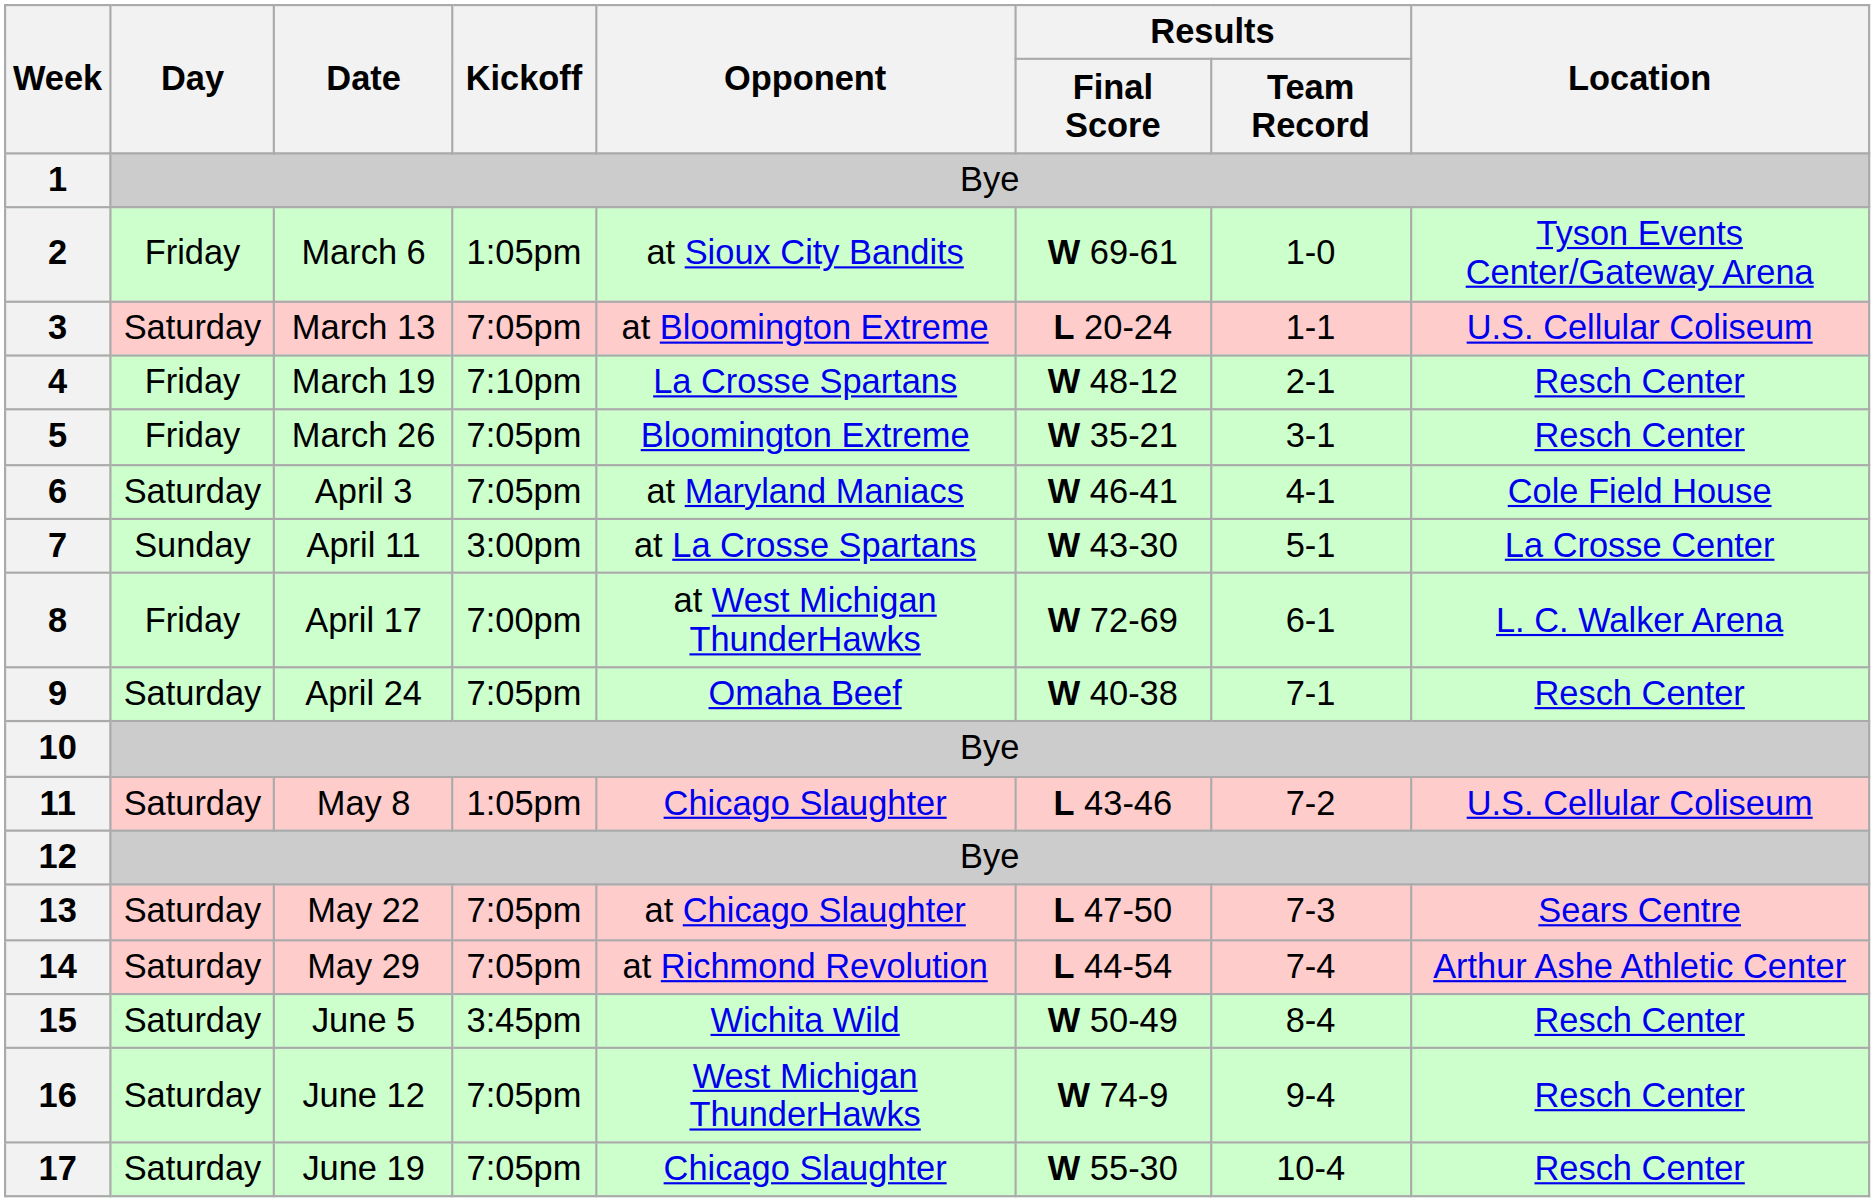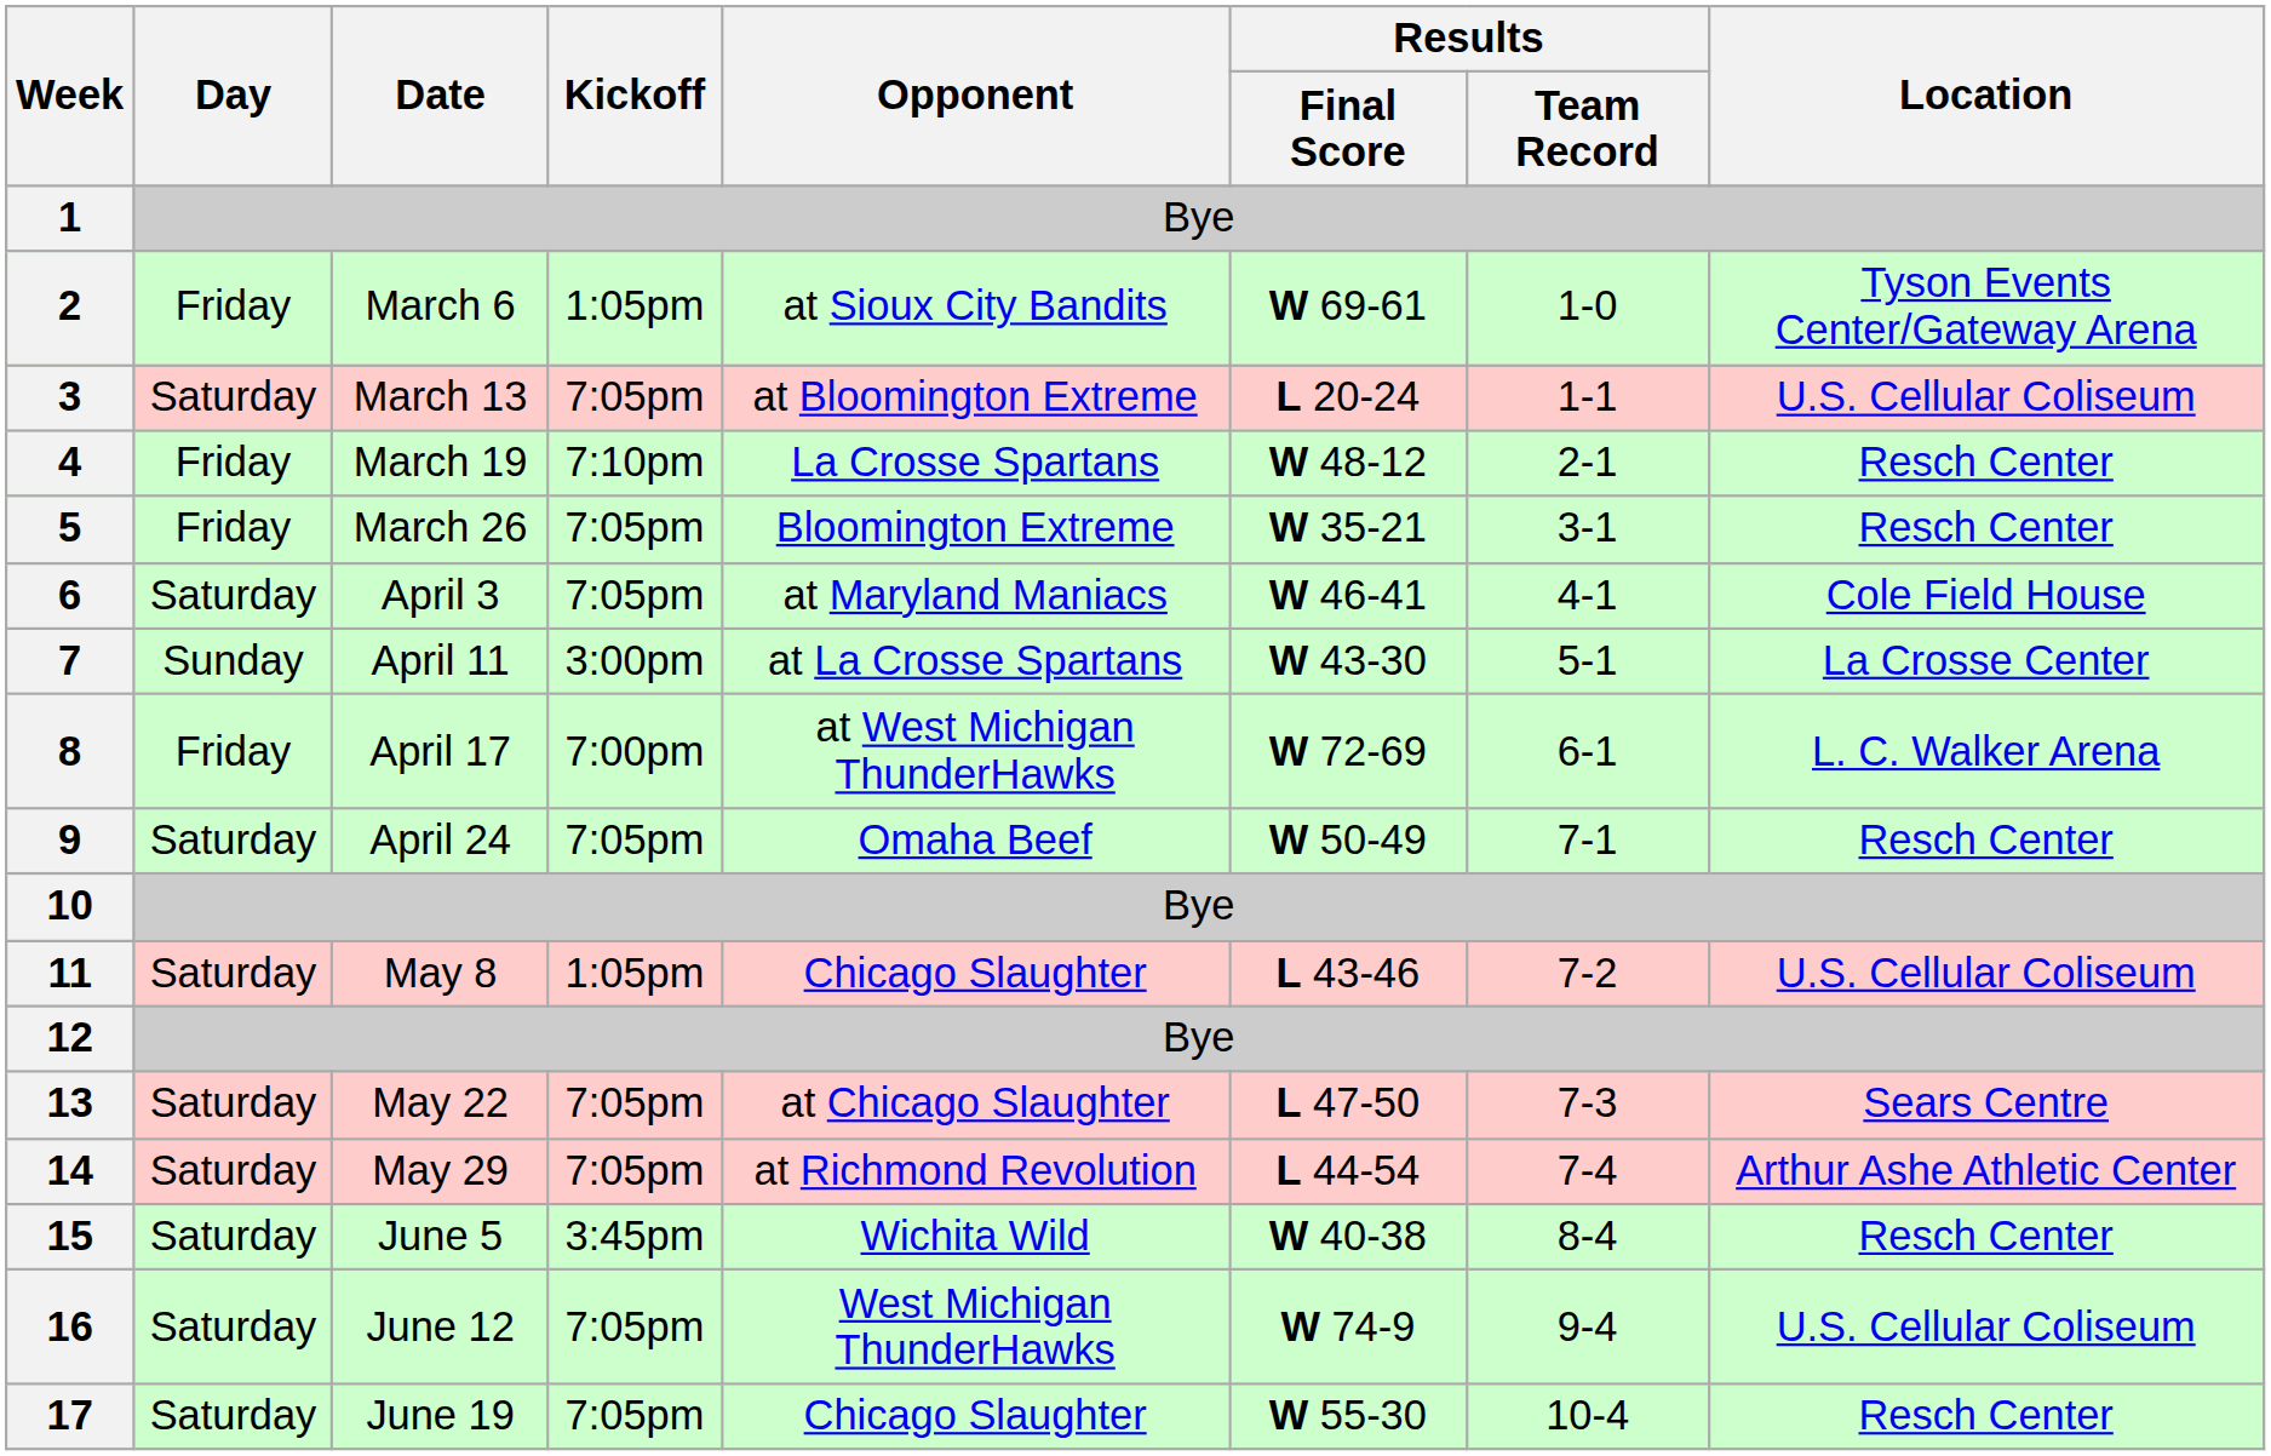 <table class="wikitable">
 <tr>
 <th rowspan="2" width="40">Week</th>
 <th rowspan="2" width="70">Day</th>
 <th rowspan="2" width="80">Date</th>
 <th rowspan="2" width="60">Kickoff</th>
 <th rowspan="2" width="200">Opponent</th>
 <th colspan="2" width="180">Results</th>
 <th rowspan="2" width="220">Location</th>
 </tr>
 <tr>
 <th width="90">Final Score</th>
 <th width="90">Team Record</th>
 </tr>
 <tr style="background: #CCCCCC;">
 <th>1</th>
 <td colSpan=7 align="center">Bye</td>
 </tr>
 <tr align="center" bgcolor="#CCFFCC">
 <th>2</th>
 <td align="center">Friday</td>
 <td align="center">March 6</td>
 <td align="center">1:05pm</td>
 <td align="center">at <a href='#'>Sioux City Bandits</a></td>
 <td align="center"><strong>W</strong> 69-61</td>
 <td align="center">1-0</td>
 <td align="center"><a href='#'>Tyson Events Center/Gateway Arena</a></td>
 </tr>
 <tr align="center" bgcolor="#FFCCCC">
 <th>3</th>
 <td align="center">Saturday</td>
 <td align="center">March 13</td>
 <td align="center">7:05pm</td>
 <td align="center">at <a href='#'>Bloomington Extreme</a></td>
 <td align="center"><strong>L</strong> 20-24</td>
 <td align="center">1-1</td>
 <td align="center"><a href='#'>U.S. Cellular Coliseum</a></td>
 </tr>
 <tr align="center" bgcolor="#CCFFCC">
 <th>4</th>
 <td align="center">Friday</td>
 <td align="center">March 19</td>
 <td align="center">7:10pm</td>
 <td align="center"><a href='#'>La Crosse Spartans</a></td>
 <td align="center"><strong>W</strong> 48-12</td>
 <td align="center">2-1</td>
 <td align="center"><a href='#'>Resch Center</a></td>
 </tr>
 <tr align="center" bgcolor="#CCFFCC">
 <th>5</th>
 <td align="center">Friday</td>
 <td align="center">March 26</td>
 <td align="center">7:05pm</td>
 <td align="center"><a href='#'>Bloomington Extreme</a></td>
 <td align="center"><strong>W</strong> 35-21</td>
 <td align="center">3-1</td>
 <td align="center"><a href='#'>Resch Center</a></td>
 </tr>
 <tr align="center" bgcolor="#CCFFCC">
 <th>6</th>
 <td align="center">Saturday</td>
 <td align="center">April 3</td>
 <td align="center">7:05pm</td>
 <td align="center">at <a href='#'>Maryland Maniacs</a></td>
 <td align="center"><strong>W</strong> 46-41</td>
 <td align="center">4-1</td>
 <td align="center"><a href='#'>Cole Field House</a></td>
 </tr>
 <tr align="center" bgcolor="#CCFFCC">
 <th>7</th>
 <td align="center">Sunday</td>
 <td align="center">April 11</td>
 <td align="center">3:00pm</td>
 <td align="center">at <a href='#'>La Crosse Spartans</a></td>
 <td align="center"><strong>W</strong> 43-30</td>
 <td align="center">5-1</td>
 <td align="center"><a href='#'>La Crosse Center</a></td>
 </tr>
 <tr align="center" bgcolor="#CCFFCC">
 <th>8</th>
 <td align="center">Friday</td>
 <td align="center">April 17</td>
 <td align="center">7:00pm</td>
 <td align="center">at <a href='#'>West Michigan ThunderHawks</a></td>
 <td align="center"><strong>W</strong> 72-69</td>
 <td align="center">6-1</td>
 <td align="center"><a href='#'>L. C. Walker Arena</a></td>
 </tr>
 <tr align="center" bgcolor="#CCFFCC">
 <th>9</th>
 <td align="center">Saturday</td>
 <td align="center">April 24</td>
 <td align="center">7:05pm</td>
 <td align="center"><a href='#'>Omaha Beef</a></td>
-<td align="center"><strong>W</strong> 40-38</td>
+<td align="center"><strong>W</strong> 50-49</td>
 <td align="center">7-1</td>
 <td align="center"><a href='#'>Resch Center</a></td>
 </tr>
 <tr style="background: #CCCCCC;">
 <th>10</th>
 <td colSpan=7 align="center">Bye</td>
 </tr>
 <tr align="center" bgcolor="#FFCCCC">
 <th>11</th>
 <td align="center">Saturday</td>
 <td align="center">May 8</td>
 <td align="center">1:05pm</td>
 <td align="center"><a href='#'>Chicago Slaughter</a></td>
 <td align="center"><strong>L</strong> 43-46</td>
 <td align="center">7-2</td>
 <td align="center"><a href='#'>U.S. Cellular Coliseum</a></td>
 </tr>
 <tr style="background: #CCCCCC;">
 <th>12</th>
 <td colSpan=7 align="center">Bye</td>
 </tr>
 <tr align="center" bgcolor="#FFCCCC">
 <th>13</th>
 <td align="center">Saturday</td>
 <td align="center">May 22</td>
 <td align="center">7:05pm</td>
 <td align="center">at <a href='#'>Chicago Slaughter</a></td>
 <td align="center"><strong>L</strong> 47-50</td>
 <td align="center">7-3</td>
 <td align="center"><a href='#'>Sears Centre</a></td>
 </tr>
 <tr align="center" bgcolor="#FFCCCC">
 <th>14</th>
 <td align="center">Saturday</td>
 <td align="center">May 29</td>
 <td align="center">7:05pm</td>
 <td align="center">at <a href='#'>Richmond Revolution</a></td>
 <td align="center"><strong>L</strong> 44-54</td>
 <td align="center">7-4</td>
 <td align="center"><a href='#'>Arthur Ashe Athletic Center</a></td>
 </tr>
 <tr align="center" bgcolor="#CCFFCC">
 <th>15</th>
 <td align="center">Saturday</td>
 <td align="center">June 5</td>
 <td align="center">3:45pm</td>
 <td align="center"><a href='#'>Wichita Wild</a></td>
-<td align="center"><strong>W</strong> 50-49</td>
+<td align="center"><strong>W</strong> 40-38</td>
 <td align="center">8-4</td>
 <td align="center"><a href='#'>Resch Center</a></td>
 </tr>
 <tr align="center" bgcolor="#CCFFCC">
 <th>16</th>
 <td align="center">Saturday</td>
 <td align="center">June 12</td>
 <td align="center">7:05pm</td>
 <td align="center"><a href='#'>West Michigan ThunderHawks</a></td>
 <td align="center"><strong>W</strong> 74-9</td>
 <td align="center">9-4</td>
-<td align="center"><a href='#'>Resch Center</a></td>
+<td align="center"><a href='#'>U.S. Cellular Coliseum</a></td>
 </tr>
 <tr align="center" bgcolor="#CCFFCC">
 <th>17</th>
 <td align="center">Saturday</td>
 <td align="center">June 19</td>
 <td align="center">7:05pm</td>
 <td align="center"><a href='#'>Chicago Slaughter</a></td>
 <td align="center"><strong>W</strong> 55-30</td>
 <td align="center">10-4</td>
 <td align="center"><a href='#'>Resch Center</a></td>
 </tr>
 </table>
